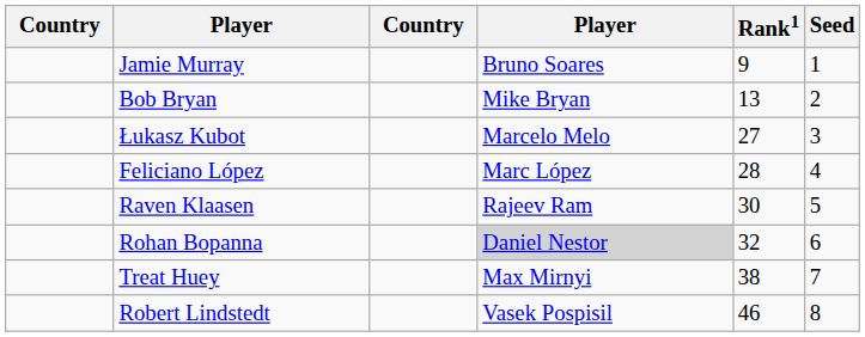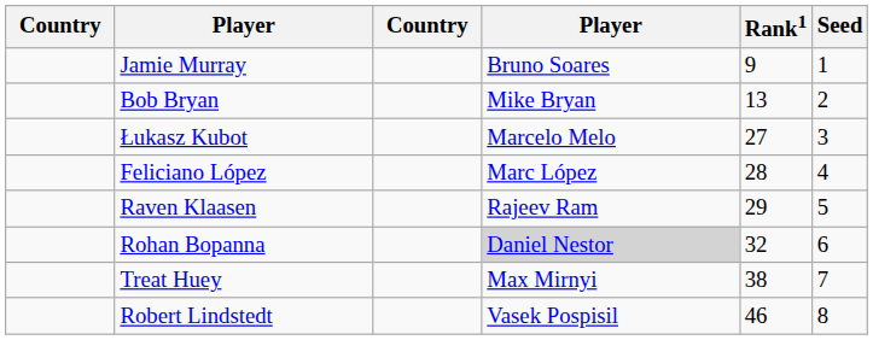 <table class="sortable wikitable">
 <tr>
 <th width="70">Country</th>
 <th width="175">Player</th>
 <th width="70">Country</th>
 <th width="175">Player</th>
 <th>Rank<sup>1</sup></th>
 <th>Seed</th>
 </tr>
 <tr>
 <td></td>
 <td><a href='#'>Jamie Murray</a></td>
 <td></td>
 <td><a href='#'>Bruno Soares</a></td>
 <td>9</td>
 <td>1</td>
 </tr>
 <tr>
 <td></td>
 <td><a href='#'>Bob Bryan</a></td>
 <td></td>
 <td><a href='#'>Mike Bryan</a></td>
 <td>13</td>
 <td>2</td>
 </tr>
 <tr>
 <td></td>
 <td><a href='#'>Łukasz Kubot</a></td>
 <td></td>
 <td><a href='#'>Marcelo Melo</a></td>
 <td>27</td>
 <td>3</td>
 </tr>
 <tr>
 <td></td>
 <td><a href='#'>Feliciano López</a></td>
 <td></td>
 <td><a href='#'>Marc López</a></td>
 <td>28</td>
 <td>4</td>
 </tr>
 <tr>
 <td></td>
 <td><a href='#'>Raven Klaasen</a></td>
 <td></td>
 <td><a href='#'>Rajeev Ram</a></td>
-<td>30</td>
+<td>29</td>
 <td>5</td>
 </tr>
 <tr>
 <td></td>
 <td><a href='#'>Rohan Bopanna</a></td>
 <td></td>
 <td style="background: lightgrey;"><a href='#'>Daniel Nestor</a></td>
 <td>32</td>
 <td>6</td>
 </tr>
 <tr>
 <td></td>
 <td><a href='#'>Treat Huey</a></td>
 <td></td>
 <td><a href='#'>Max Mirnyi</a></td>
 <td>38</td>
 <td>7</td>
 </tr>
 <tr>
 <td></td>
 <td><a href='#'>Robert Lindstedt</a></td>
 <td></td>
 <td><a href='#'>Vasek Pospisil</a></td>
 <td>46</td>
 <td>8</td>
 </tr>
 </table>
